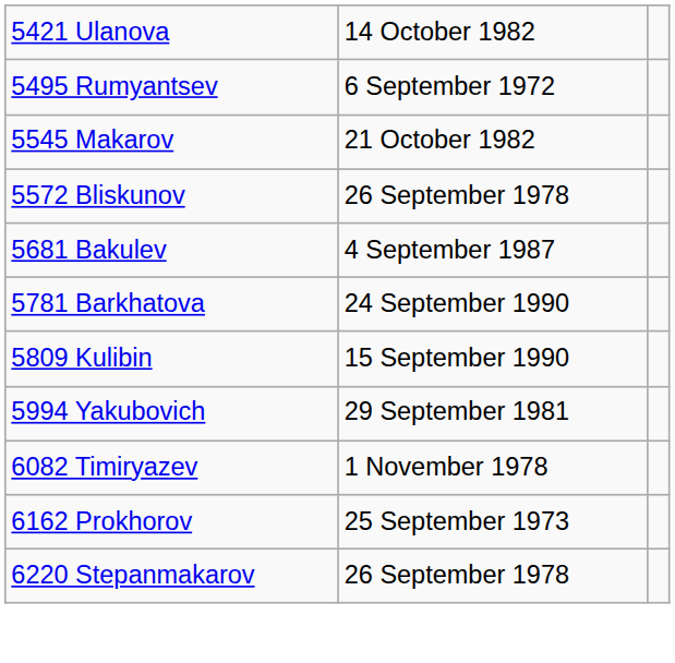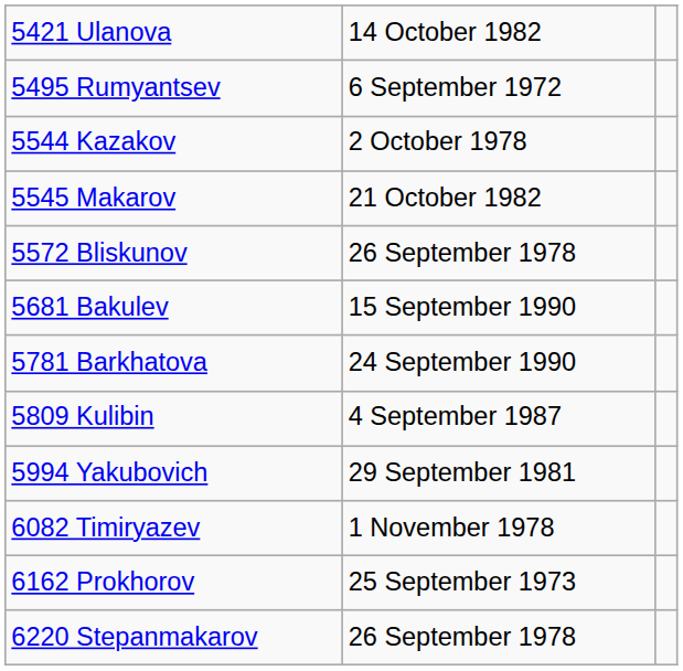 <table class="wikitable" style="font-size: 89%; float: left; width: 26em; margin-right: 1em; line-height: 1.65em; !important; height: 324px;">
 <tr>
 <td><a href='#'>5421 Ulanova</a></td>
 <td>14 October 1982</td>
 <td> </td>
 </tr>
 <tr>
 <td><a href='#'>5495 Rumyantsev</a></td>
 <td>6 September 1972</td>
+<td></td>
+</tr>
+<tr>
+<td><a href='#'>5544 Kazakov</a></td>
+<td>2 October 1978</td>
 <td></td>
 </tr>
 <tr>
 <td><a href='#'>5545 Makarov</a></td>
 <td>21 October 1982</td>
 <td></td>
 </tr>
 <tr>
 <td><a href='#'>5572 Bliskunov</a></td>
 <td>26 September 1978</td>
 <td></td>
 </tr>
 <tr>
 <td><a href='#'>5681 Bakulev</a></td>
-<td>4 September 1987</td>
+<td>15 September 1990</td>
 <td></td>
 </tr>
 <tr>
 <td><a href='#'>5781 Barkhatova</a></td>
 <td>24 September 1990</td>
 <td> </td>
 </tr>
 <tr>
 <td><a href='#'>5809 Kulibin</a></td>
-<td>15 September 1990</td>
+<td>4 September 1987</td>
 <td></td>
 </tr>
 <tr>
 <td><a href='#'>5994 Yakubovich</a></td>
 <td>29 September 1981</td>
 <td></td>
 </tr>
 <tr>
 <td><a href='#'>6082 Timiryazev</a></td>
 <td>1 November 1978</td>
 <td></td>
 </tr>
 <tr>
 <td><a href='#'>6162 Prokhorov</a></td>
 <td>25 September 1973</td>
 <td></td>
 </tr>
 <tr>
 <td><a href='#'>6220 Stepanmakarov</a></td>
 <td>26 September 1978</td>
 <td></td>
 </tr>
 </table>
